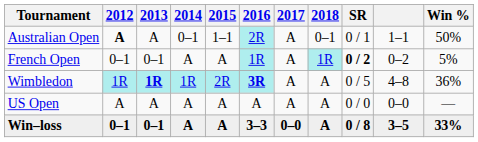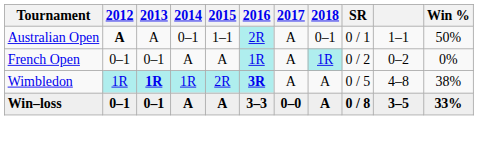 <table class=wikitable style=text-align:center>
 <tr>
 <th>Tournament</th>
 <th><a href='#'>2012</a></th>
 <th><a href='#'>2013</a></th>
 <th><a href='#'>2014</a></th>
 <th><a href='#'>2015</a></th>
 <th><a href='#'>2016</a></th>
 <th><a href='#'>2017</a></th>
 <th><a href='#'>2018</a></th>
 <th>SR</th>
 <th width="50"></th>
 <th width=50>Win %</th>
 </tr>
 <tr>
 <td align=left><a href='#'>Australian Open</a></td>
 <td><strong>A</strong></td>
 <td>A</td>
 <td>0–1</td>
 <td>1–1</td>
 <td style=background:#afeeee><a href='#'>2R</a></td>
 <td>A</td>
 <td>0–1</td>
 <td>0 / 1</td>
 <td>1–1</td>
 <td>50%</td>
 </tr>
 <tr>
 <td align=left><a href='#'>French Open</a></td>
 <td>0–1</td>
 <td>0–1</td>
 <td>A</td>
 <td>A</td>
 <td style=background:#afeeee><a href='#'>1R</a></td>
 <td>A</td>
 <td style=background:#afeeee><a href='#'>1R</a></td>
-<td><strong>0 / 2</strong></td>
+<td>0 / 2</td>
 <td>0–2</td>
-<td>5%</td>
+<td>0%</td>
 </tr>
 <tr>
 <td align=left><a href='#'>Wimbledon</a></td>
 <td style=background:#afeeee><a href='#'>1R</a></td>
 <td style=background:#afeeee><strong><a href='#'>1R</a></strong></td>
 <td style=background:#afeeee><a href='#'>1R</a></td>
 <td style=background:#afeeee><a href='#'>2R</a></td>
 <td style=background:#afeeee><strong><a href='#'>3R</a></strong></td>
 <td>A</td>
 <td>A</td>
 <td>0 / 5</td>
 <td>4–8</td>
-<td>36%</td>
-</tr>
-<tr>
-<td align=left><a href='#'>US Open</a></td>
-<td>A</td>
-<td>A</td>
-<td>A</td>
-<td>A</td>
-<td>A</td>
-<td>A</td>
-<td>A</td>
-<td>0 / 0</td>
-<td>0–0</td>
-<td>—</td>
+<td>38%</td>
 </tr>
 <tr style=background:#efefef;font-weight:bold>
 <td style=text-align:left>Win–loss</td>
 <td>0–1</td>
 <td>0–1</td>
 <td>A</td>
 <td>A</td>
 <td>3–3</td>
 <td>0–0</td>
 <td>A</td>
 <td>0 / 8</td>
 <td>3–5</td>
 <td>33%</td>
 </tr>
 </table>
